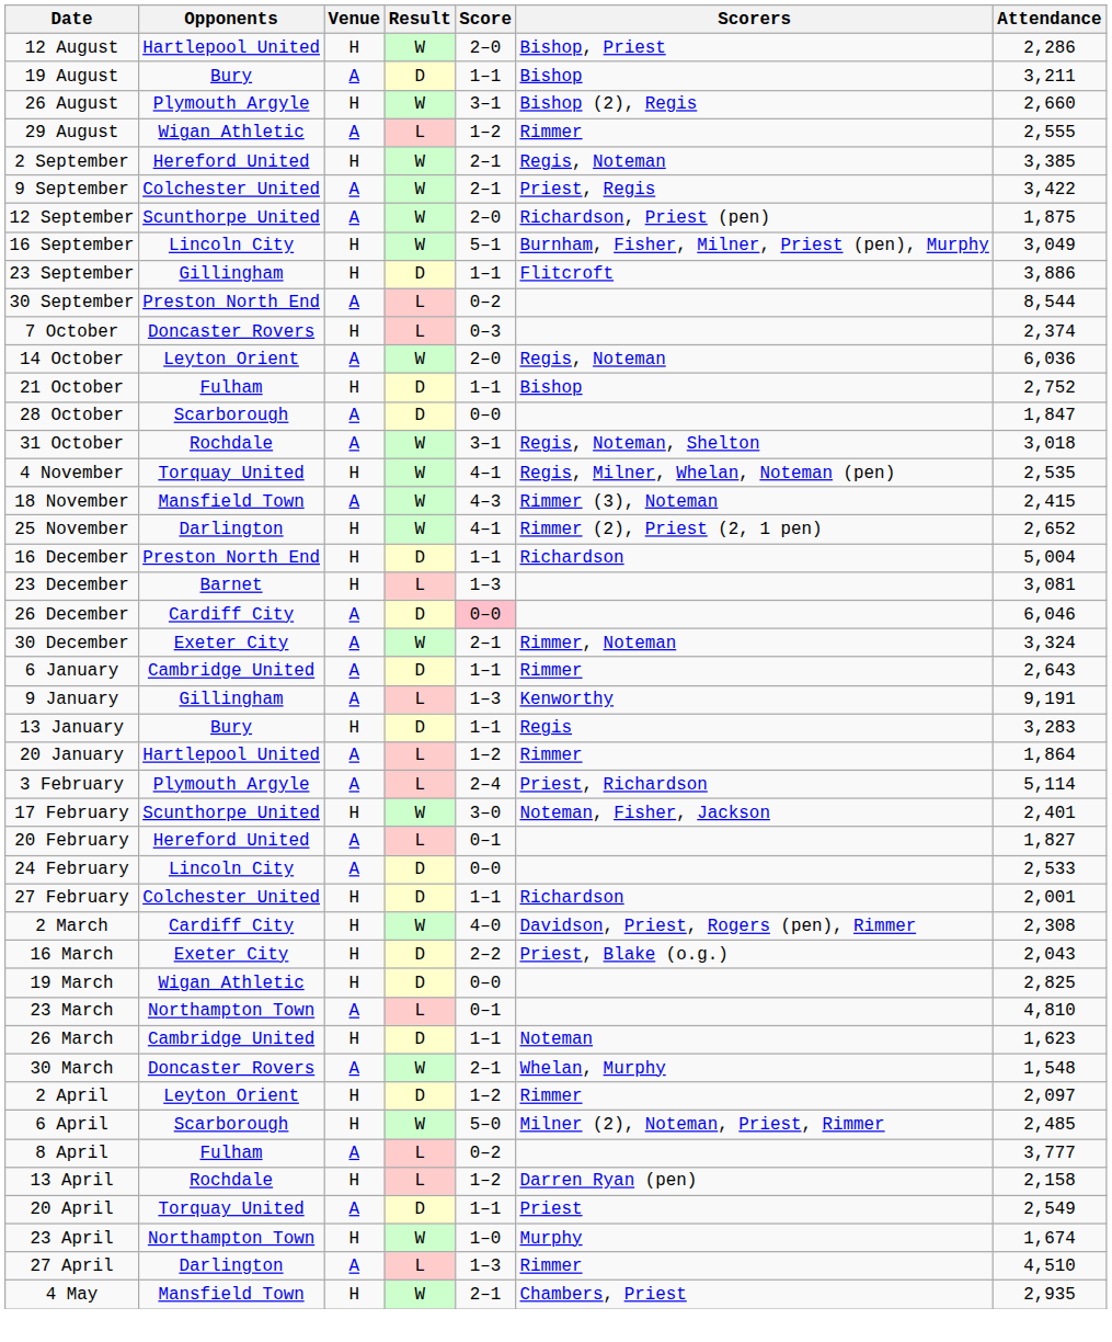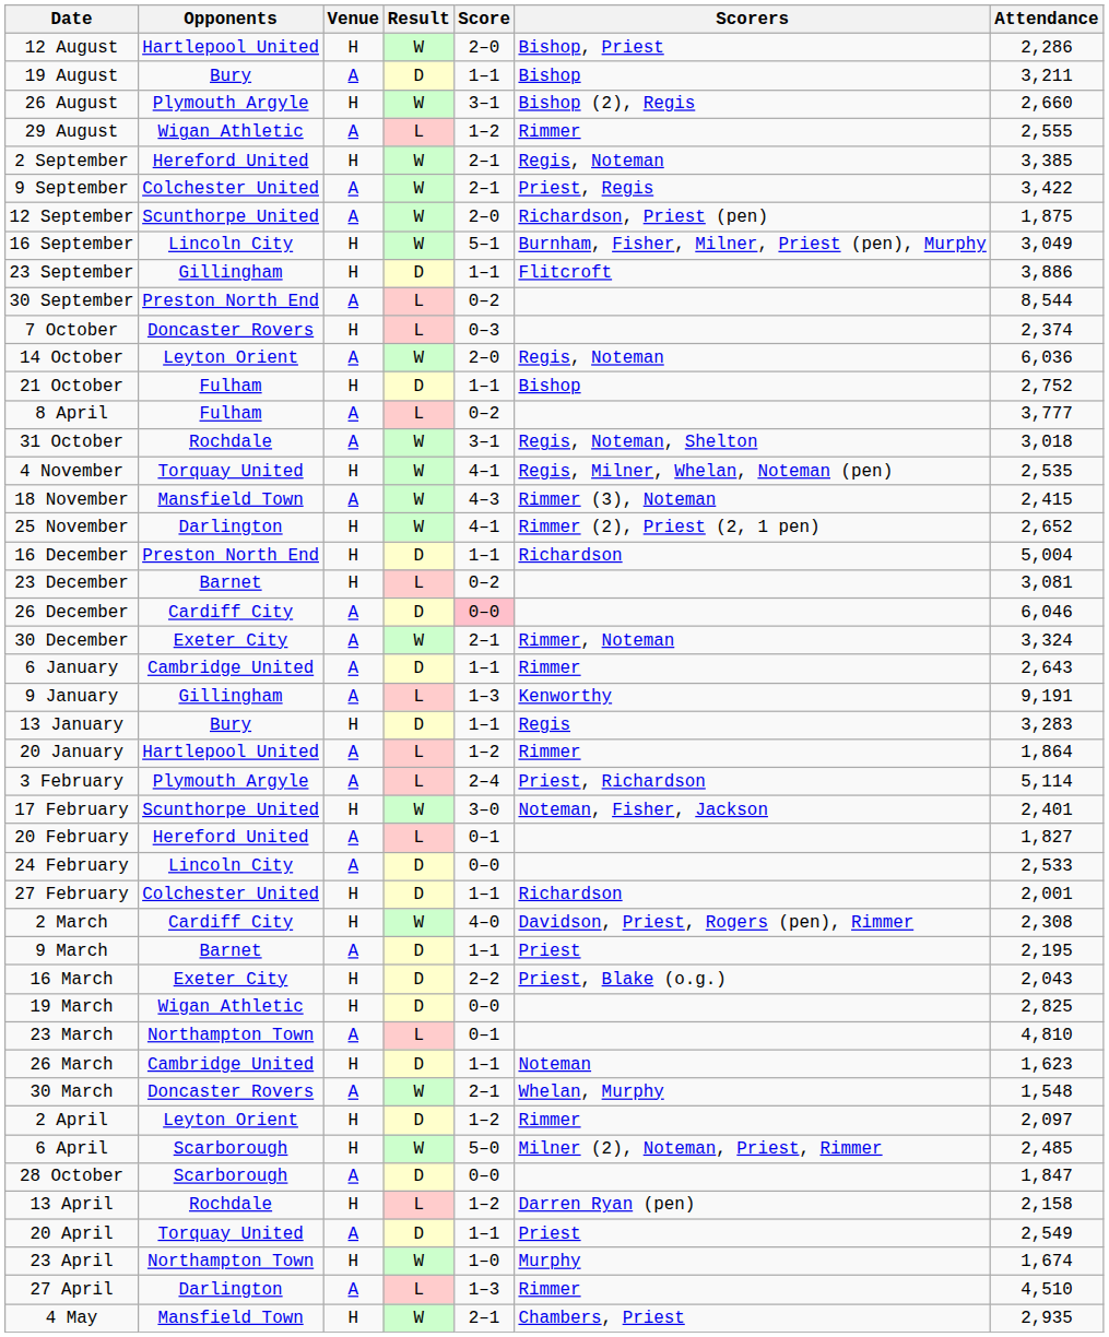 <table class="wikitable" style="text-align:center">
 <tr>
 <th>Date</th>
 <th>Opponents</th>
 <th>Venue</th>
 <th>Result</th>
 <th>Score</th>
 <th>Scorers</th>
 <th>Attendance</th>
 </tr>
 <tr>
 <td>12 August</td>
 <td><a href='#'>Hartlepool United</a></td>
 <td>H</td>
 <td style="background-color:#CCFFCC">W</td>
 <td>2–0</td>
 <td align="left"><a href='#'>Bishop</a>, <a href='#'>Priest</a></td>
 <td>2,286</td>
 </tr>
 <tr>
 <td>19 August</td>
 <td><a href='#'>Bury</a></td>
 <td><a href='#'>A</a></td>
 <td style="background-color:#FFFFCC">D</td>
 <td>1–1</td>
 <td align="left"><a href='#'>Bishop</a></td>
 <td>3,211</td>
 </tr>
 <tr>
 <td>26 August</td>
 <td><a href='#'>Plymouth Argyle</a></td>
 <td>H</td>
 <td style="background-color:#CCFFCC">W</td>
 <td>3–1</td>
 <td align="left"><a href='#'>Bishop</a> (2), <a href='#'>Regis</a></td>
 <td>2,660</td>
 </tr>
 <tr>
 <td>29 August</td>
 <td><a href='#'>Wigan Athletic</a></td>
 <td><a href='#'>A</a></td>
 <td style="background-color:#FFCCCC">L</td>
 <td>1–2</td>
 <td align="left"><a href='#'>Rimmer</a></td>
 <td>2,555</td>
 </tr>
 <tr>
 <td>2 September</td>
 <td><a href='#'>Hereford United</a></td>
 <td>H</td>
 <td style="background-color:#CCFFCC">W</td>
 <td>2–1</td>
 <td align="left"><a href='#'>Regis</a>, <a href='#'>Noteman</a></td>
 <td>3,385</td>
 </tr>
 <tr>
 <td>9 September</td>
 <td><a href='#'>Colchester United</a></td>
 <td><a href='#'>A</a></td>
 <td style="background-color:#CCFFCC">W</td>
 <td>2–1</td>
 <td align="left"><a href='#'>Priest</a>, <a href='#'>Regis</a></td>
 <td>3,422</td>
 </tr>
 <tr>
 <td>12 September</td>
 <td><a href='#'>Scunthorpe United</a></td>
 <td><a href='#'>A</a></td>
 <td style="background-color:#CCFFCC">W</td>
 <td>2–0</td>
 <td align="left"><a href='#'>Richardson</a>, <a href='#'>Priest</a> (pen)</td>
 <td>1,875</td>
 </tr>
 <tr>
 <td>16 September</td>
 <td><a href='#'>Lincoln City</a></td>
 <td>H</td>
 <td style="background-color:#CCFFCC">W</td>
 <td>5–1</td>
 <td align="left"><a href='#'>Burnham</a>, <a href='#'>Fisher</a>, <a href='#'>Milner</a>, <a href='#'>Priest</a> (pen), <a href='#'>Murphy</a></td>
 <td>3,049</td>
 </tr>
 <tr>
 <td>23 September</td>
 <td><a href='#'>Gillingham</a></td>
 <td>H</td>
 <td style="background-color:#FFFFCC">D</td>
 <td>1–1</td>
 <td align="left"><a href='#'>Flitcroft</a></td>
 <td>3,886</td>
 </tr>
 <tr>
 <td>30 September</td>
 <td><a href='#'>Preston North End</a></td>
 <td><a href='#'>A</a></td>
 <td style="background-color:#FFCCCC">L</td>
 <td>0–2</td>
 <td align="left"></td>
 <td>8,544</td>
 </tr>
 <tr>
 <td>7 October</td>
 <td><a href='#'>Doncaster Rovers</a></td>
 <td>H</td>
 <td style="background-color:#FFCCCC">L</td>
 <td>0–3</td>
 <td align="left"></td>
 <td>2,374</td>
 </tr>
 <tr>
 <td>14 October</td>
 <td><a href='#'>Leyton Orient</a></td>
 <td><a href='#'>A</a></td>
 <td style="background-color:#CCFFCC">W</td>
 <td>2–0</td>
 <td align="left"><a href='#'>Regis</a>, <a href='#'>Noteman</a></td>
 <td>6,036</td>
 </tr>
 <tr>
 <td>21 October</td>
 <td><a href='#'>Fulham</a></td>
 <td>H</td>
 <td style="background-color:#FFFFCC">D</td>
 <td>1–1</td>
 <td align="left"><a href='#'>Bishop</a></td>
 <td>2,752</td>
 </tr>
 <tr>
-<td>28 October</td>
-<td><a href='#'>Scarborough</a></td>
+<td>8 April</td>
+<td><a href='#'>Fulham</a></td>
 <td><a href='#'>A</a></td>
-<td style="background-color:#FFFFCC">D</td>
-<td>0–0</td>
+<td style="background-color:#FFCCCC">L</td>
+<td>0–2</td>
 <td align="left"></td>
-<td>1,847</td>
+<td>3,777</td>
 </tr>
 <tr>
 <td>31 October</td>
 <td><a href='#'>Rochdale</a></td>
 <td><a href='#'>A</a></td>
 <td style="background-color:#CCFFCC">W</td>
 <td>3–1</td>
 <td align="left"><a href='#'>Regis</a>, <a href='#'>Noteman</a>, <a href='#'>Shelton</a></td>
 <td>3,018</td>
 </tr>
 <tr>
 <td>4 November</td>
 <td><a href='#'>Torquay United</a></td>
 <td>H</td>
 <td style="background-color:#CCFFCC">W</td>
 <td>4–1</td>
 <td align="left"><a href='#'>Regis</a>, <a href='#'>Milner</a>, <a href='#'>Whelan</a>, <a href='#'>Noteman</a> (pen)</td>
 <td>2,535</td>
 </tr>
 <tr>
 <td>18 November</td>
 <td><a href='#'>Mansfield Town</a></td>
 <td><a href='#'>A</a></td>
 <td style="background-color:#CCFFCC">W</td>
 <td>4–3</td>
 <td align="left"><a href='#'>Rimmer</a> (3), <a href='#'>Noteman</a></td>
 <td>2,415</td>
 </tr>
 <tr>
 <td>25 November</td>
 <td><a href='#'>Darlington</a></td>
 <td>H</td>
 <td style="background-color:#CCFFCC">W</td>
 <td>4–1</td>
 <td align="left"><a href='#'>Rimmer</a> (2), <a href='#'>Priest</a> (2, 1 pen)</td>
 <td>2,652</td>
 </tr>
 <tr>
 <td>16 December</td>
 <td><a href='#'>Preston North End</a></td>
 <td>H</td>
 <td style="background-color:#FFFFCC">D</td>
 <td>1–1</td>
 <td align="left"><a href='#'>Richardson</a></td>
 <td>5,004</td>
 </tr>
 <tr>
 <td>23 December</td>
 <td><a href='#'>Barnet</a></td>
 <td>H</td>
 <td style="background-color:#FFCCCC">L</td>
-<td>1–3</td>
+<td>0–2</td>
 <td align="left"></td>
 <td>3,081</td>
 </tr>
 <tr>
 <td>26 December</td>
 <td><a href='#'>Cardiff City</a></td>
 <td><a href='#'>A</a></td>
 <td style="background-color:#FFFFCC">D</td>
 <td style="background: pink;">0–0</td>
 <td align="left"></td>
 <td>6,046</td>
 </tr>
 <tr>
 <td>30 December</td>
 <td><a href='#'>Exeter City</a></td>
 <td><a href='#'>A</a></td>
 <td style="background-color:#CCFFCC">W</td>
 <td>2–1</td>
 <td align="left"><a href='#'>Rimmer</a>, <a href='#'>Noteman</a></td>
 <td>3,324</td>
 </tr>
 <tr>
 <td>6 January</td>
 <td><a href='#'>Cambridge United</a></td>
 <td><a href='#'>A</a></td>
 <td style="background-color:#FFFFCC">D</td>
 <td>1–1</td>
 <td align="left"><a href='#'>Rimmer</a></td>
 <td>2,643</td>
 </tr>
 <tr>
 <td>9 January</td>
 <td><a href='#'>Gillingham</a></td>
 <td><a href='#'>A</a></td>
 <td style="background-color:#FFCCCC">L</td>
 <td>1–3</td>
 <td align="left"><a href='#'>Kenworthy</a></td>
 <td>9,191</td>
 </tr>
 <tr>
 <td>13 January</td>
 <td><a href='#'>Bury</a></td>
 <td>H</td>
 <td style="background-color:#FFFFCC">D</td>
 <td>1–1</td>
 <td align="left"><a href='#'>Regis</a></td>
 <td>3,283</td>
 </tr>
 <tr>
 <td>20 January</td>
 <td><a href='#'>Hartlepool United</a></td>
 <td><a href='#'>A</a></td>
 <td style="background-color:#FFCCCC">L</td>
 <td>1–2</td>
 <td align="left"><a href='#'>Rimmer</a></td>
 <td>1,864</td>
 </tr>
 <tr>
 <td>3 February</td>
 <td><a href='#'>Plymouth Argyle</a></td>
 <td><a href='#'>A</a></td>
 <td style="background-color:#FFCCCC">L</td>
 <td>2–4</td>
 <td align="left"><a href='#'>Priest</a>, <a href='#'>Richardson</a></td>
 <td>5,114</td>
 </tr>
 <tr>
 <td>17 February</td>
 <td><a href='#'>Scunthorpe United</a></td>
 <td>H</td>
 <td style="background-color:#CCFFCC">W</td>
 <td>3–0</td>
 <td align="left"><a href='#'>Noteman</a>, <a href='#'>Fisher</a>, <a href='#'>Jackson</a></td>
 <td>2,401</td>
 </tr>
 <tr>
 <td>20 February</td>
 <td><a href='#'>Hereford United</a></td>
 <td><a href='#'>A</a></td>
 <td style="background-color:#FFCCCC">L</td>
 <td>0–1</td>
 <td align="left"></td>
 <td>1,827</td>
 </tr>
 <tr>
 <td>24 February</td>
 <td><a href='#'>Lincoln City</a></td>
 <td><a href='#'>A</a></td>
 <td style="background-color:#FFFFCC">D</td>
 <td>0–0</td>
 <td align="left"></td>
 <td>2,533</td>
 </tr>
 <tr>
 <td>27 February</td>
 <td><a href='#'>Colchester United</a></td>
 <td>H</td>
 <td style="background-color:#FFFFCC">D</td>
 <td>1–1</td>
 <td align="left"><a href='#'>Richardson</a></td>
 <td>2,001</td>
 </tr>
 <tr>
 <td>2 March</td>
 <td><a href='#'>Cardiff City</a></td>
 <td>H</td>
 <td style="background-color:#CCFFCC">W</td>
 <td>4–0</td>
 <td align="left"><a href='#'>Davidson</a>, <a href='#'>Priest</a>, <a href='#'>Rogers</a> (pen), <a href='#'>Rimmer</a></td>
 <td>2,308</td>
 </tr>
 <tr>
+<td>9 March</td>
+<td><a href='#'>Barnet</a></td>
+<td><a href='#'>A</a></td>
+<td style="background-color:#FFFFCC">D</td>
+<td>1–1</td>
+<td align="left"><a href='#'>Priest</a></td>
+<td>2,195</td>
+</tr>
+<tr>
 <td>16 March</td>
 <td><a href='#'>Exeter City</a></td>
 <td>H</td>
 <td style="background-color:#FFFFCC">D</td>
 <td>2–2</td>
 <td align="left"><a href='#'>Priest</a>, <a href='#'>Blake</a> (o.g.)</td>
 <td>2,043</td>
 </tr>
 <tr>
 <td>19 March</td>
 <td><a href='#'>Wigan Athletic</a></td>
 <td>H</td>
 <td style="background-color:#FFFFCC">D</td>
 <td>0–0</td>
 <td align="left"></td>
 <td>2,825</td>
 </tr>
 <tr>
 <td>23 March</td>
 <td><a href='#'>Northampton Town</a></td>
 <td><a href='#'>A</a></td>
 <td style="background-color:#FFCCCC">L</td>
 <td>0–1</td>
 <td align="left"></td>
 <td>4,810</td>
 </tr>
 <tr>
 <td>26 March</td>
 <td><a href='#'>Cambridge United</a></td>
 <td>H</td>
 <td style="background-color:#FFFFCC">D</td>
 <td>1–1</td>
 <td align="left"><a href='#'>Noteman</a></td>
 <td>1,623</td>
 </tr>
 <tr>
 <td>30 March</td>
 <td><a href='#'>Doncaster Rovers</a></td>
 <td><a href='#'>A</a></td>
 <td style="background-color:#CCFFCC">W</td>
 <td>2–1</td>
 <td align="left"><a href='#'>Whelan</a>, <a href='#'>Murphy</a></td>
 <td>1,548</td>
 </tr>
 <tr>
 <td>2 April</td>
 <td><a href='#'>Leyton Orient</a></td>
 <td>H</td>
 <td style="background-color:#FFFFCC">D</td>
 <td>1–2</td>
 <td align="left"><a href='#'>Rimmer</a></td>
 <td>2,097</td>
 </tr>
 <tr>
 <td>6 April</td>
 <td><a href='#'>Scarborough</a></td>
 <td>H</td>
 <td style="background-color:#CCFFCC">W</td>
 <td>5–0</td>
 <td align="left"><a href='#'>Milner</a> (2), <a href='#'>Noteman</a>, <a href='#'>Priest</a>, <a href='#'>Rimmer</a></td>
 <td>2,485</td>
 </tr>
 <tr>
-<td>8 April</td>
-<td><a href='#'>Fulham</a></td>
+<td>28 October</td>
+<td><a href='#'>Scarborough</a></td>
 <td><a href='#'>A</a></td>
-<td style="background-color:#FFCCCC">L</td>
-<td>0–2</td>
+<td style="background-color:#FFFFCC">D</td>
+<td>0–0</td>
 <td align="left"></td>
-<td>3,777</td>
+<td>1,847</td>
 </tr>
 <tr>
 <td>13 April</td>
 <td><a href='#'>Rochdale</a></td>
 <td>H</td>
 <td style="background-color:#FFCCCC">L</td>
 <td>1–2</td>
 <td align="left"><a href='#'>Darren Ryan</a> (pen)</td>
 <td>2,158</td>
 </tr>
 <tr>
 <td>20 April</td>
 <td><a href='#'>Torquay United</a></td>
 <td><a href='#'>A</a></td>
 <td style="background-color:#FFFFCC">D</td>
 <td>1–1</td>
 <td align="left"><a href='#'>Priest</a></td>
 <td>2,549</td>
 </tr>
 <tr>
 <td>23 April</td>
 <td><a href='#'>Northampton Town</a></td>
 <td>H</td>
 <td style="background-color:#CCFFCC">W</td>
 <td>1–0</td>
 <td align="left"><a href='#'>Murphy</a></td>
 <td>1,674</td>
 </tr>
 <tr>
 <td>27 April</td>
 <td><a href='#'>Darlington</a></td>
 <td><a href='#'>A</a></td>
 <td style="background-color:#FFCCCC">L</td>
 <td>1–3</td>
 <td align="left"><a href='#'>Rimmer</a></td>
 <td>4,510</td>
 </tr>
 <tr>
 <td>4 May</td>
 <td><a href='#'>Mansfield Town</a></td>
 <td>H</td>
 <td style="background-color:#CCFFCC">W</td>
 <td>2–1</td>
 <td align="left"><a href='#'>Chambers</a>, <a href='#'>Priest</a></td>
 <td>2,935</td>
 </tr>
 </table>
